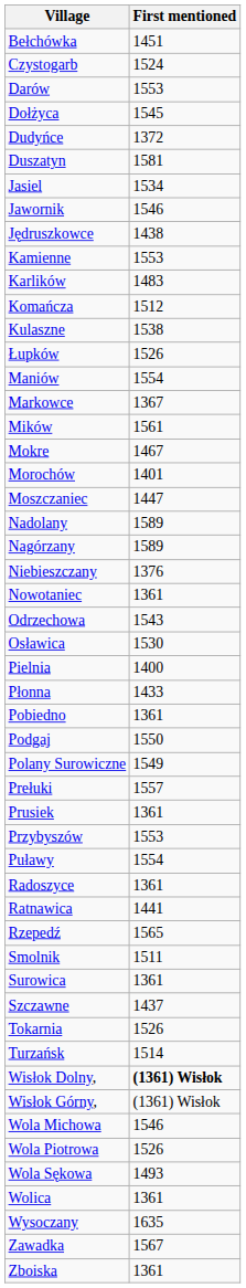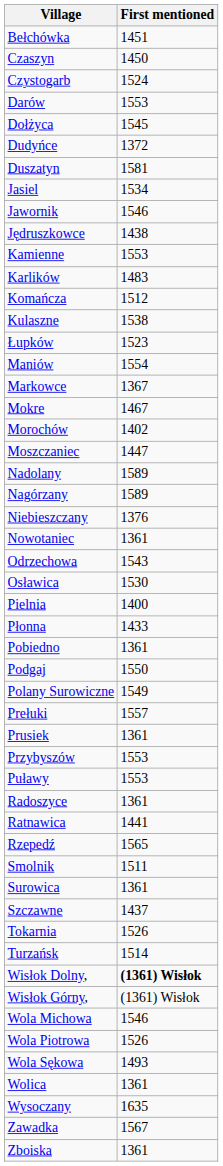 <table class="wikitable">
 <tr>
 <th>Village</th>
 <th>First mentioned</th>
 </tr>
 <tr>
 <td><a href='#'>Bełchówka</a></td>
 <td>1451<br></td>
+</tr>
+<tr>
+<td><a href='#'>Czaszyn</a></td>
+<td>1450<br></td>
 </tr>
 <tr>
 <td><a href='#'>Czystogarb</a></td>
 <td>1524<br></td>
 </tr>
 <tr>
 <td><a href='#'>Darów</a></td>
 <td>1553<br></td>
 </tr>
 <tr>
 <td><a href='#'>Dołżyca</a></td>
 <td>1545<br></td>
 </tr>
 <tr>
 <td><a href='#'>Dudyńce</a></td>
 <td>1372<br></td>
 </tr>
 <tr>
 <td><a href='#'>Duszatyn</a></td>
 <td>1581<br></td>
 </tr>
 <tr>
 <td><a href='#'>Jasiel</a></td>
 <td>1534<br></td>
 </tr>
 <tr>
 <td><a href='#'>Jawornik</a></td>
 <td>1546<br></td>
 </tr>
 <tr>
 <td><a href='#'>Jędruszkowce</a></td>
 <td>1438<br></td>
 </tr>
 <tr>
 <td><a href='#'>Kamienne</a></td>
 <td>1553<br></td>
 </tr>
 <tr>
 <td><a href='#'>Karlików</a></td>
 <td>1483<br></td>
 </tr>
 <tr>
 <td><a href='#'>Komańcza</a></td>
 <td>1512<br></td>
 </tr>
 <tr>
 <td><a href='#'>Kulaszne</a></td>
 <td>1538<br></td>
 </tr>
 <tr>
 <td><a href='#'>Łupków</a></td>
-<td>1526<br></td>
+<td>1523<br></td>
 </tr>
 <tr>
 <td><a href='#'>Maniów</a></td>
 <td>1554<br></td>
 </tr>
 <tr>
 <td><a href='#'>Markowce</a></td>
 <td>1367<br></td>
 </tr>
 <tr>
-<td><a href='#'>Mików</a></td>
-<td>1561<br></td>
-</tr>
-<tr>
 <td><a href='#'>Mokre</a></td>
 <td>1467<br></td>
 </tr>
 <tr>
 <td><a href='#'>Morochów</a></td>
-<td>1401<br></td>
+<td>1402<br></td>
 </tr>
 <tr>
 <td><a href='#'>Moszczaniec</a></td>
 <td>1447<br></td>
 </tr>
 <tr>
 <td><a href='#'>Nadolany</a></td>
 <td>1589<br></td>
 </tr>
 <tr>
 <td><a href='#'>Nagórzany</a></td>
 <td>1589<br></td>
 </tr>
 <tr>
 <td><a href='#'>Niebieszczany</a></td>
 <td>1376<br></td>
 </tr>
 <tr>
 <td><a href='#'>Nowotaniec</a></td>
 <td>1361<br></td>
 </tr>
 <tr>
 <td><a href='#'>Odrzechowa</a></td>
 <td>1543<br></td>
 </tr>
 <tr>
 <td><a href='#'>Osławica</a></td>
 <td>1530<br></td>
 </tr>
 <tr>
 <td><a href='#'>Pielnia</a></td>
 <td>1400<br></td>
 </tr>
 <tr>
 <td><a href='#'>Płonna</a></td>
 <td>1433<br></td>
 </tr>
 <tr>
 <td><a href='#'>Pobiedno</a></td>
 <td>1361<br></td>
 </tr>
 <tr>
 <td><a href='#'>Podgaj</a></td>
 <td>1550<br></td>
 </tr>
 <tr>
 <td><a href='#'>Polany Surowiczne</a></td>
 <td>1549<br></td>
 </tr>
 <tr>
 <td><a href='#'>Prełuki</a></td>
 <td>1557<br></td>
 </tr>
 <tr>
 <td><a href='#'>Prusiek</a></td>
 <td>1361<br></td>
 </tr>
 <tr>
 <td><a href='#'>Przybyszów</a></td>
 <td>1553 <br></td>
 </tr>
 <tr>
 <td><a href='#'>Puławy</a></td>
-<td>1554<br></td>
+<td>1553<br></td>
 </tr>
 <tr>
 <td><a href='#'>Radoszyce</a></td>
 <td>1361 <br></td>
 </tr>
 <tr>
 <td><a href='#'>Ratnawica</a></td>
 <td>1441<br></td>
 </tr>
 <tr>
 <td><a href='#'>Rzepedź</a></td>
 <td>1565<br></td>
 </tr>
 <tr>
 <td><a href='#'>Smolnik</a></td>
 <td>1511<br></td>
 </tr>
 <tr>
 <td><a href='#'>Surowica</a></td>
 <td>1361<br></td>
 </tr>
 <tr>
 <td><a href='#'>Szczawne</a></td>
 <td>1437<br></td>
 </tr>
 <tr>
 <td><a href='#'>Tokarnia</a></td>
 <td>1526 <br></td>
 </tr>
 <tr>
 <td><a href='#'>Turzańsk</a></td>
 <td>1514<br></td>
 </tr>
 <tr>
 <td><a href='#'>Wisłok Dolny</a>,</td>
 <td><strong>(1361) Wisłok <br></strong></td>
 </tr>
 <tr>
 <td><a href='#'>Wisłok Górny</a>,</td>
 <td>(1361) Wisłok  <br></td>
 </tr>
 <tr>
 <td><a href='#'>Wola Michowa</a></td>
 <td>1546<br></td>
 </tr>
 <tr>
 <td><a href='#'>Wola Piotrowa</a></td>
 <td>1526 <br></td>
 </tr>
 <tr>
 <td><a href='#'>Wola Sękowa</a></td>
 <td>1493<br></td>
 </tr>
 <tr>
 <td><a href='#'>Wolica</a></td>
 <td>1361</td>
 </tr>
 <tr>
 <td><a href='#'>Wysoczany</a></td>
 <td>1635<br></td>
 </tr>
 <tr>
 <td><a href='#'>Zawadka</a></td>
 <td>1567<br></td>
 </tr>
 <tr>
 <td><a href='#'>Zboiska</a></td>
 <td>1361<br></td>
 </tr>
 </table>
